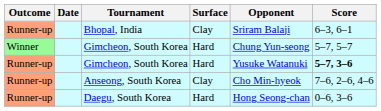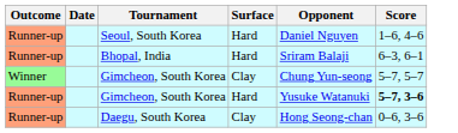 <table class="sortable wikitable">
 <tr>
 <th>Outcome</th>
 <th>Date</th>
 <th>Tournament</th>
 <th>Surface</th>
 <th>Opponent</th>
 <th>Score</th>
 </tr>
 <tr bgcolor=#cffcff>
 <td bgcolor=#FFA07A>Runner-up</td>
 <td></td>
+<td><a href='#'>Seoul</a>, South Korea</td>
+<td>Hard</td>
+<td> <a href='#'>Daniel Nguyen</a></td>
+<td>1–6, 4–6</td>
+</tr>
+<tr bgcolor=#cffcff>
+<td bgcolor=#FFA07A>Runner-up</td>
+<td></td>
 <td><a href='#'>Bhopal</a>, India</td>
-<td>Clay</td>
+<td>Hard</td>
 <td> <a href='#'>Sriram Balaji</a></td>
 <td>6–3, 6–1</td>
 </tr>
 <tr bgcolor=#cffcff>
 <td bgcolor=#98FB98>Winner</td>
 <td></td>
 <td><a href='#'>Gimcheon</a>, South Korea</td>
-<td>Hard</td>
+<td>Clay</td>
 <td> <a href='#'>Chung Yun-seong</a></td>
 <td>5–7, 5–7</td>
 </tr>
 <tr bgcolor=#cffcff>
 <td bgcolor=#FFA07A>Runner-up</td>
 <td></td>
 <td><a href='#'>Gimcheon</a>, South Korea</td>
 <td>Hard</td>
 <td> <a href='#'>Yusuke Watanuki</a></td>
 <td><strong>5–7, 3–6</strong></td>
 </tr>
 <tr bgcolor=#cffcff>
 <td bgcolor=#FFA07A>Runner-up</td>
 <td></td>
-<td><a href='#'>Anseong</a>, South Korea</td>
+<td><a href='#'>Daegu</a>, South Korea</td>
 <td>Clay</td>
-<td> <a href='#'>Cho Min-hyeok</a></td>
-<td>7–6, 2–6, 4–6</td>
-</tr>
-<tr bgcolor=#cffcff>
-<td bgcolor=#FFA07A>Runner-up</td>
-<td></td>
-<td><a href='#'>Daegu</a>, South Korea</td>
-<td>Hard</td>
 <td> <a href='#'>Hong Seong-chan</a></td>
 <td>0–6, 3–6</td>
 </tr>
 </table>
